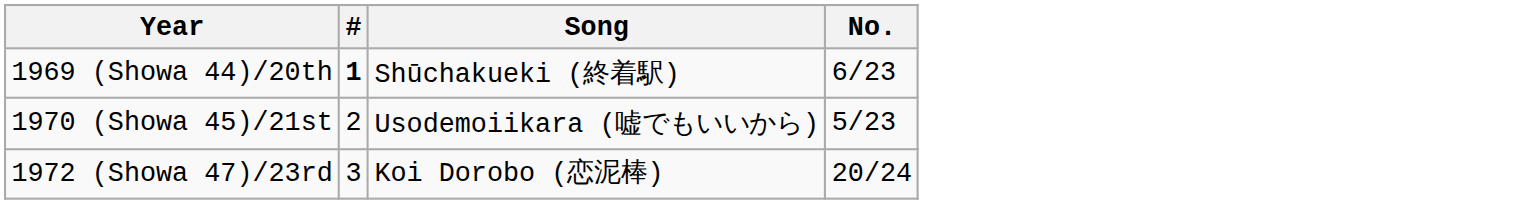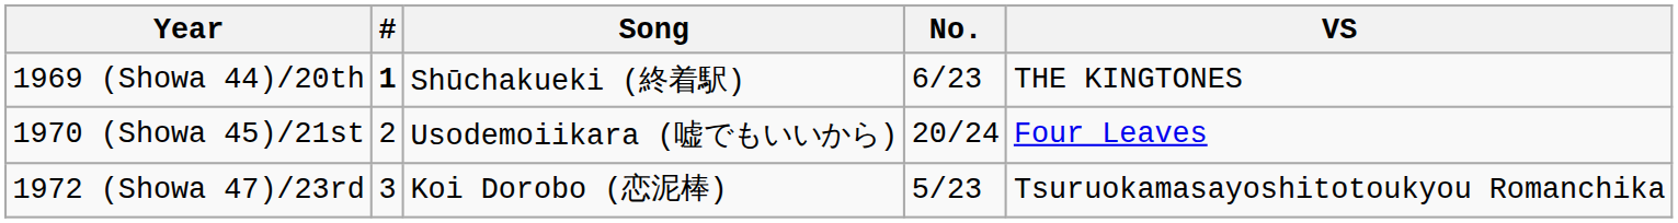 <table class="wikitable">
 <tr>
 <th>Year</th>
 <th>#</th>
 <th>Song</th>
 <th>No.</th>
+<th>VS</th>
 </tr>
 <tr>
 <td>1969 (Showa 44)/20th</td>
 <td><strong>1</strong></td>
 <td>Shūchakueki (終着駅)</td>
 <td>6/23</td>
+<td>THE KINGTONES</td>
 </tr>
 <tr>
 <td>1970 (Showa 45)/21st</td>
 <td>2</td>
 <td>Usodemoiikara (嘘でもいいから)</td>
-<td>5/23</td>
+<td>20/24</td>
+<td><a href='#'>Four Leaves</a></td>
 </tr>
 <tr>
 <td>1972 (Showa 47)/23rd</td>
 <td>3</td>
 <td>Koi Dorobo (恋泥棒)</td>
-<td>20/24</td>
+<td>5/23</td>
+<td>Tsuruokamasayoshitotoukyou Romanchika</td>
 </tr>
 </table>
